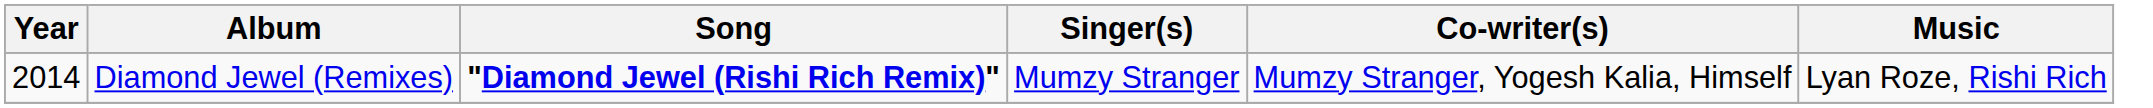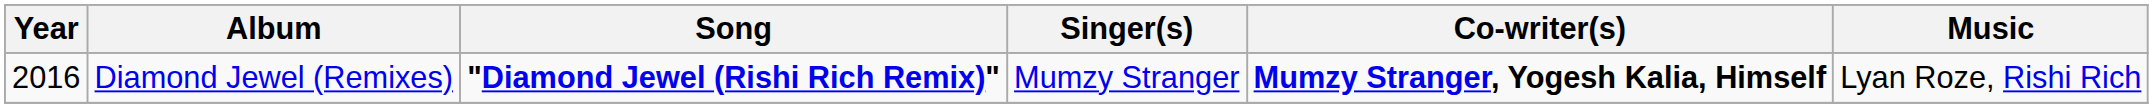 <table class="wikitable">
 <tr>
 <th>Year</th>
 <th>Album</th>
 <th>Song</th>
 <th>Singer(s)</th>
 <th>Co-writer(s)</th>
 <th>Music</th>
 </tr>
 <tr>
-<td>2014</td>
+<td>2016</td>
 <td><a href='#'>Diamond Jewel (Remixes)</a></td>
 <td><strong>"<a href='#'>Diamond Jewel (Rishi Rich Remix)</a>"</strong></td>
 <td><a href='#'>Mumzy Stranger</a></td>
-<td><a href='#'>Mumzy Stranger</a>, Yogesh Kalia, Himself</td>
+<td><strong><a href='#'>Mumzy Stranger</a>, Yogesh Kalia, Himself</strong></td>
 <td>Lyan Roze, <a href='#'>Rishi Rich</a></td>
 </tr>
 <tr>
 </tr>
 </table>
